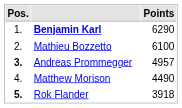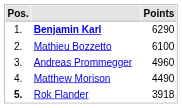 <table cellspacing="1" cellpadding="3" style="border:1px solid #AAAAAA;font-size:90%">
 <tr bgcolor="#E4E4E4">
 <th style="border-bottom:1px solid #AAAAAA" width=10>Pos.</th>
 <th style="border-bottom:1px solid #AAAAAA" width=150></th>
 <th style="border-bottom:1px solid #AAAAAA" width=20>Points</th>
 </tr>
 <tr>
 <td align="center">1.</td>
 <td> <strong><a href='#'>Benjamin Karl</a></strong></td>
 <td align="right">6290</td>
 </tr>
 <tr>
 <td align="center">2.</td>
 <td> <a href='#'>Mathieu Bozzetto</a></td>
 <td align="right">6100</td>
 </tr>
 <tr>
-<td align="center"><strong>3.</strong></td>
+<td align="center">3.</td>
 <td> <a href='#'>Andreas Prommegger</a></td>
-<td align="right">4957</td>
+<td align="right">4960</td>
 </tr>
 <tr>
 <td align="center">4.</td>
 <td> <a href='#'>Matthew Morison</a></td>
 <td align="right">4490</td>
 </tr>
 <tr>
 <td align="center"><strong>5.</strong></td>
 <td> <a href='#'>Rok Flander</a></td>
 <td align="right">3918</td>
 </tr>
 </table>
